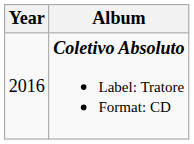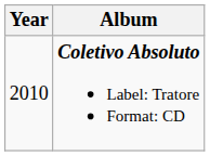 <table class="wikitable">
 <tr>
 <th>Year</th>
 <th>Album</th>
 </tr>
 <tr>
-<td>2016</td>
+<td>2010</td>
 <td><strong><em>Coletivo Absoluto</em></strong><br><ul><li><small>Label: Tratore</small></li><li><small>Format: CD</small></li></ul></td>
 </tr>
 </table>
